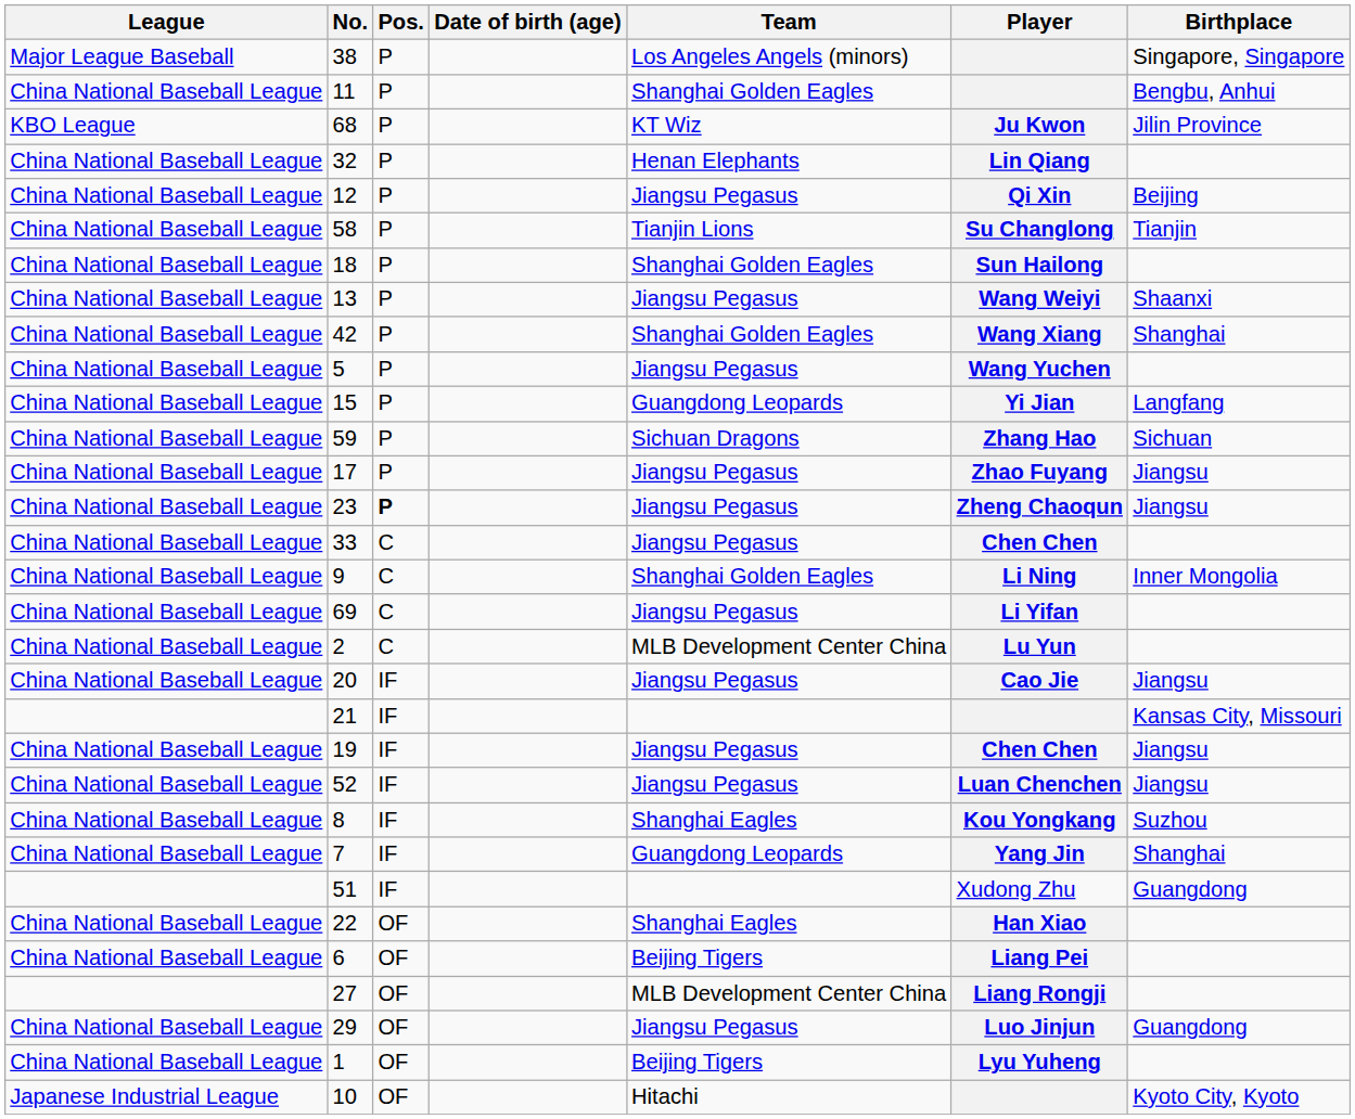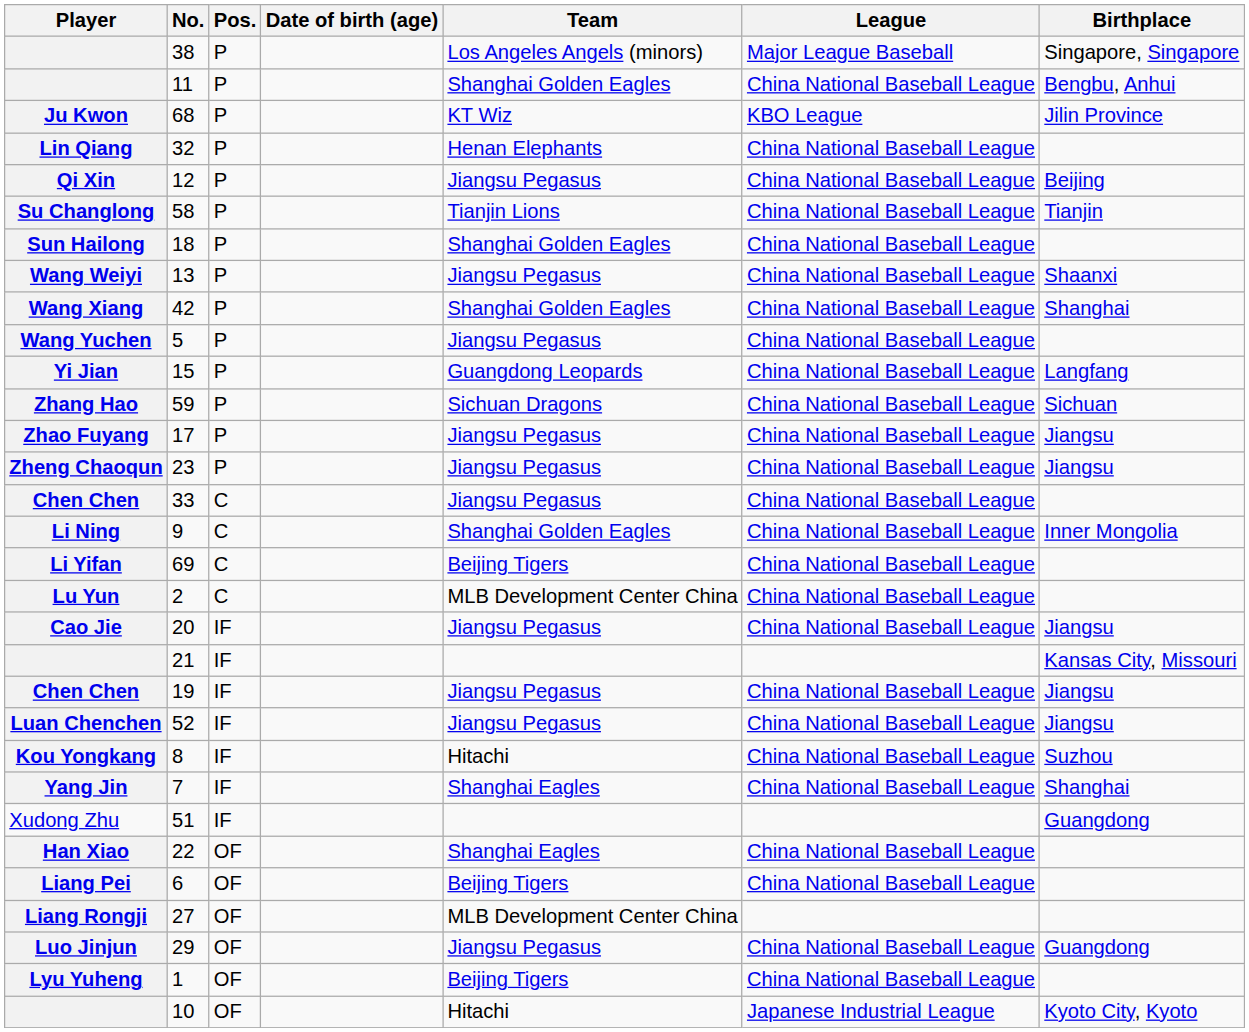 <table class="wikitable sortable plainrowheaders" style="white-space:nowrap;">
 <tr>
-<th scope="col">League</th>
+<th scope="col">Player</th>
 <th scope="col">No.</th>
 <th scope="col">Pos.</th>
 <th scope="col">Date of birth (age)</th>
 <th scope="col">Team</th>
-<th scope="col">Player</th>
+<th scope="col">League</th>
 <th scope="col">Birthplace</th>
 </tr>
 <tr>
-<td><a href='#'>Major League Baseball</a></td>
+<th scope="row"></th>
 <td>38</td>
 <td>P</td>
 <td></td>
 <td> <a href='#'>Los Angeles Angels</a> (minors)</td>
-<th scope="row"></th>
+<td><a href='#'>Major League Baseball</a></td>
 <td> Singapore, <a href='#'>Singapore</a></td>
 </tr>
 <tr>
-<td><a href='#'>China National Baseball League</a></td>
+<th scope="row"></th>
 <td>11</td>
 <td>P</td>
 <td></td>
 <td> <a href='#'>Shanghai Golden Eagles</a></td>
-<th scope="row"></th>
+<td><a href='#'>China National Baseball League</a></td>
 <td> <a href='#'>Bengbu</a>, <a href='#'>Anhui</a></td>
 </tr>
 <tr>
-<td><a href='#'>KBO League</a></td>
+<th scope="row"><a href='#'>Ju Kwon</a></th>
 <td>68</td>
 <td>P</td>
 <td></td>
 <td> <a href='#'>KT Wiz</a></td>
-<th scope="row"><a href='#'>Ju Kwon</a></th>
+<td><a href='#'>KBO League</a></td>
 <td> <a href='#'>Jilin Province</a></td>
 </tr>
 <tr>
-<td><a href='#'>China National Baseball League</a></td>
+<th scope="row"><a href='#'>Lin Qiang</a></th>
 <td>32</td>
 <td>P</td>
 <td></td>
 <td> <a href='#'>Henan Elephants</a></td>
-<th scope="row"><a href='#'>Lin Qiang</a></th>
+<td><a href='#'>China National Baseball League</a></td>
 <td></td>
 </tr>
 <tr>
-<td><a href='#'>China National Baseball League</a></td>
+<th scope="row"><a href='#'>Qi Xin</a></th>
 <td>12</td>
 <td>P</td>
 <td></td>
 <td> <a href='#'>Jiangsu Pegasus</a></td>
-<th scope="row"><a href='#'>Qi Xin</a></th>
+<td><a href='#'>China National Baseball League</a></td>
 <td> <a href='#'>Beijing</a></td>
 </tr>
 <tr>
-<td><a href='#'>China National Baseball League</a></td>
+<th scope="row"><a href='#'>Su Changlong</a></th>
 <td>58</td>
 <td>P</td>
 <td></td>
 <td> <a href='#'>Tianjin Lions</a></td>
-<th scope="row"><a href='#'>Su Changlong</a></th>
+<td><a href='#'>China National Baseball League</a></td>
 <td> <a href='#'>Tianjin</a></td>
 </tr>
 <tr>
-<td><a href='#'>China National Baseball League</a></td>
+<th scope="row"><a href='#'>Sun Hailong</a></th>
 <td>18</td>
 <td>P</td>
 <td></td>
 <td> <a href='#'>Shanghai Golden Eagles</a></td>
-<th scope="row"><a href='#'>Sun Hailong</a></th>
+<td><a href='#'>China National Baseball League</a></td>
 <td></td>
 </tr>
 <tr>
-<td><a href='#'>China National Baseball League</a></td>
+<th scope="row"><a href='#'>Wang Weiyi</a></th>
 <td>13</td>
 <td>P</td>
 <td></td>
 <td> <a href='#'>Jiangsu Pegasus</a></td>
-<th scope="row"><a href='#'>Wang Weiyi</a></th>
+<td><a href='#'>China National Baseball League</a></td>
 <td> <a href='#'>Shaanxi</a></td>
 </tr>
 <tr>
-<td><a href='#'>China National Baseball League</a></td>
+<th scope="row"><a href='#'>Wang Xiang</a></th>
 <td>42</td>
 <td>P</td>
 <td></td>
 <td> <a href='#'>Shanghai Golden Eagles</a></td>
-<th scope="row"><a href='#'>Wang Xiang</a></th>
+<td><a href='#'>China National Baseball League</a></td>
 <td> <a href='#'>Shanghai</a></td>
 </tr>
 <tr>
-<td><a href='#'>China National Baseball League</a></td>
+<th scope="row"><a href='#'>Wang Yuchen</a></th>
 <td>5</td>
 <td>P</td>
 <td></td>
 <td> <a href='#'>Jiangsu Pegasus</a></td>
-<th scope="row"><a href='#'>Wang Yuchen</a></th>
+<td><a href='#'>China National Baseball League</a></td>
 <td></td>
 </tr>
 <tr>
-<td><a href='#'>China National Baseball League</a></td>
+<th scope="row"><a href='#'>Yi Jian</a></th>
 <td>15</td>
 <td>P</td>
 <td></td>
 <td> <a href='#'>Guangdong Leopards</a></td>
-<th scope="row"><a href='#'>Yi Jian</a></th>
+<td><a href='#'>China National Baseball League</a></td>
 <td> <a href='#'>Langfang</a></td>
 </tr>
 <tr>
-<td><a href='#'>China National Baseball League</a></td>
+<th scope="row"><a href='#'>Zhang Hao</a></th>
 <td>59</td>
 <td>P</td>
 <td></td>
 <td> <a href='#'>Sichuan Dragons</a></td>
-<th scope="row"><a href='#'>Zhang Hao</a></th>
+<td><a href='#'>China National Baseball League</a></td>
 <td> <a href='#'>Sichuan</a></td>
 </tr>
 <tr>
-<td><a href='#'>China National Baseball League</a></td>
+<th scope="row"><a href='#'>Zhao Fuyang</a></th>
 <td>17</td>
 <td>P</td>
 <td></td>
 <td> <a href='#'>Jiangsu Pegasus</a></td>
-<th scope="row"><a href='#'>Zhao Fuyang</a></th>
+<td><a href='#'>China National Baseball League</a></td>
 <td> <a href='#'>Jiangsu</a></td>
 </tr>
 <tr>
-<td><a href='#'>China National Baseball League</a></td>
+<th scope="row"><a href='#'>Zheng Chaoqun</a></th>
 <td>23</td>
-<td><strong>P</strong></td>
+<td>P</td>
 <td></td>
 <td> <a href='#'>Jiangsu Pegasus</a></td>
-<th scope="row"><a href='#'>Zheng Chaoqun</a></th>
+<td><a href='#'>China National Baseball League</a></td>
 <td> <a href='#'>Jiangsu</a></td>
 </tr>
 <tr>
-<td><a href='#'>China National Baseball League</a></td>
+<th scope="row"><a href='#'>Chen Chen</a></th>
 <td>33</td>
 <td>C</td>
 <td></td>
 <td> <a href='#'>Jiangsu Pegasus</a></td>
-<th scope="row"><a href='#'>Chen Chen</a></th>
+<td><a href='#'>China National Baseball League</a></td>
 <td></td>
 </tr>
 <tr>
-<td><a href='#'>China National Baseball League</a></td>
+<th scope="row"><a href='#'>Li Ning</a></th>
 <td>9</td>
 <td>C</td>
 <td></td>
 <td> <a href='#'>Shanghai Golden Eagles</a></td>
-<th scope="row"><a href='#'>Li Ning</a></th>
+<td><a href='#'>China National Baseball League</a></td>
 <td> <a href='#'>Inner Mongolia</a></td>
 </tr>
 <tr>
-<td><a href='#'>China National Baseball League</a></td>
+<th scope="row"><a href='#'>Li Yifan</a></th>
 <td>69</td>
 <td>C</td>
 <td></td>
-<td> <a href='#'>Jiangsu Pegasus</a></td>
-<th scope="row"><a href='#'>Li Yifan</a></th>
+<td> <a href='#'>Beijing Tigers</a></td>
+<td><a href='#'>China National Baseball League</a></td>
 <td></td>
 </tr>
 <tr>
-<td><a href='#'>China National Baseball League</a></td>
+<th scope="row"><a href='#'>Lu Yun</a></th>
 <td>2</td>
 <td>C</td>
 <td></td>
 <td> MLB Development Center China</td>
-<th scope="row"><a href='#'>Lu Yun</a></th>
+<td><a href='#'>China National Baseball League</a></td>
 <td></td>
 </tr>
 <tr>
-<td><a href='#'>China National Baseball League</a></td>
+<th scope="row"><a href='#'>Cao Jie</a></th>
 <td>20</td>
 <td>IF</td>
 <td></td>
 <td> <a href='#'>Jiangsu Pegasus</a></td>
-<th scope="row"><a href='#'>Cao Jie</a></th>
+<td><a href='#'>China National Baseball League</a></td>
 <td> <a href='#'>Jiangsu</a></td>
 </tr>
 <tr>
-<td></td>
+<th scope="row"></th>
 <td>21</td>
 <td>IF</td>
 <td></td>
 <td></td>
-<th scope="row"></th>
+<td></td>
 <td> <a href='#'>Kansas City</a>, <a href='#'>Missouri</a></td>
 </tr>
 <tr>
-<td><a href='#'>China National Baseball League</a></td>
+<th scope="row"><a href='#'>Chen Chen</a></th>
 <td>19</td>
 <td>IF</td>
 <td></td>
 <td> <a href='#'>Jiangsu Pegasus</a></td>
-<th scope="row"><a href='#'>Chen Chen</a></th>
+<td><a href='#'>China National Baseball League</a></td>
 <td> <a href='#'>Jiangsu</a></td>
 </tr>
 <tr>
-<td><a href='#'>China National Baseball League</a></td>
+<th scope="row"><a href='#'>Luan Chenchen</a></th>
 <td>52</td>
 <td>IF</td>
 <td></td>
 <td> <a href='#'>Jiangsu Pegasus</a></td>
-<th scope="row"><a href='#'>Luan Chenchen</a></th>
+<td><a href='#'>China National Baseball League</a></td>
 <td> <a href='#'>Jiangsu</a></td>
 </tr>
 <tr>
-<td><a href='#'>China National Baseball League</a></td>
+<th scope="row"><a href='#'>Kou Yongkang</a></th>
 <td>8</td>
 <td>IF</td>
 <td></td>
-<td> <a href='#'>Shanghai Eagles</a></td>
-<th scope="row"><a href='#'>Kou Yongkang</a></th>
+<td> Hitachi</td>
+<td><a href='#'>China National Baseball League</a></td>
 <td> <a href='#'>Suzhou</a></td>
 </tr>
 <tr>
-<td><a href='#'>China National Baseball League</a></td>
+<th scope="row"><a href='#'>Yang Jin</a></th>
 <td>7</td>
 <td>IF</td>
 <td></td>
-<td> <a href='#'>Guangdong Leopards</a></td>
-<th scope="row"><a href='#'>Yang Jin</a></th>
+<td> <a href='#'>Shanghai Eagles</a></td>
+<td><a href='#'>China National Baseball League</a></td>
 <td> <a href='#'>Shanghai</a></td>
 </tr>
 <tr>
-<td></td>
+<td><a href='#'>Xudong Zhu</a></td>
 <td>51</td>
 <td>IF</td>
 <td></td>
 <td></td>
-<td><a href='#'>Xudong Zhu</a></td>
+<td></td>
 <td> <a href='#'>Guangdong</a></td>
 </tr>
 <tr>
-<td><a href='#'>China National Baseball League</a></td>
+<th scope="row"><a href='#'>Han Xiao</a></th>
 <td>22</td>
 <td>OF</td>
 <td></td>
 <td> <a href='#'>Shanghai Eagles</a></td>
-<th scope="row"><a href='#'>Han Xiao</a></th>
+<td><a href='#'>China National Baseball League</a></td>
 <td></td>
 </tr>
 <tr>
-<td><a href='#'>China National Baseball League</a></td>
+<th scope="row"><a href='#'>Liang Pei</a></th>
 <td>6</td>
 <td>OF</td>
 <td></td>
 <td> <a href='#'>Beijing Tigers</a></td>
-<th scope="row"><a href='#'>Liang Pei</a></th>
+<td><a href='#'>China National Baseball League</a></td>
 <td></td>
 </tr>
 <tr>
-<td></td>
+<th scope="row"><a href='#'>Liang Rongji</a></th>
 <td>27</td>
 <td>OF</td>
 <td></td>
 <td> MLB Development Center China</td>
-<th scope="row"><a href='#'>Liang Rongji</a></th>
+<td></td>
 <td></td>
 </tr>
 <tr>
-<td><a href='#'>China National Baseball League</a></td>
+<th scope="row"><a href='#'>Luo Jinjun</a></th>
 <td>29</td>
 <td>OF</td>
 <td></td>
 <td> <a href='#'>Jiangsu Pegasus</a></td>
-<th scope="row"><a href='#'>Luo Jinjun</a></th>
+<td><a href='#'>China National Baseball League</a></td>
 <td> <a href='#'>Guangdong</a></td>
 </tr>
 <tr>
-<td><a href='#'>China National Baseball League</a></td>
+<th scope="row"><a href='#'>Lyu Yuheng</a></th>
 <td>1</td>
 <td>OF</td>
 <td></td>
 <td> <a href='#'>Beijing Tigers</a></td>
-<th scope="row"><a href='#'>Lyu Yuheng</a></th>
+<td><a href='#'>China National Baseball League</a></td>
 <td></td>
 </tr>
 <tr>
-<td><a href='#'>Japanese Industrial League</a></td>
+<th scope="row"></th>
 <td>10</td>
 <td>OF</td>
 <td></td>
 <td> Hitachi</td>
-<th scope="row"></th>
+<td><a href='#'>Japanese Industrial League</a></td>
 <td> <a href='#'>Kyoto City</a>, <a href='#'>Kyoto</a></td>
 </tr>
 </table>
